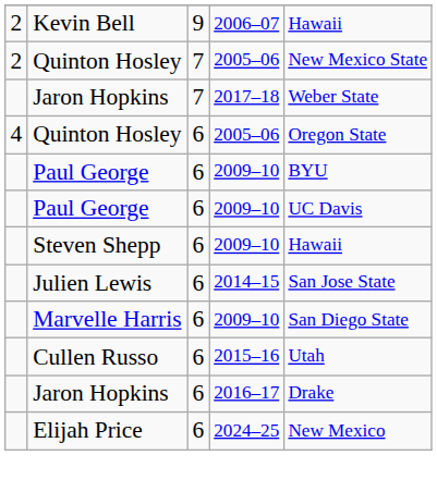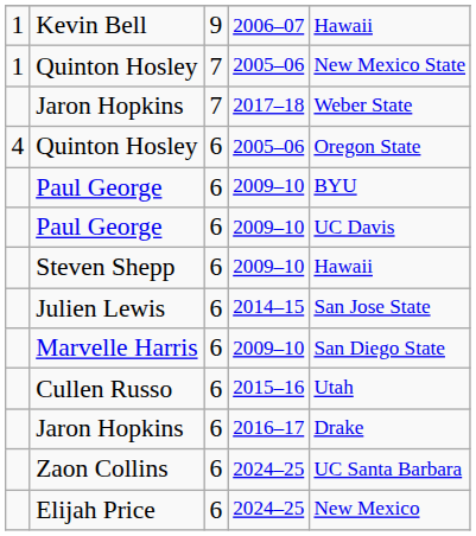 <table class="wikitable">
 <tr>
 </tr>
 <tr>
-<td>2</td>
+<td>1</td>
 <td>Kevin Bell</td>
 <td>9</td>
 <td style="font-size:80%;"><a href='#'>2006–07</a></td>
 <td style="font-size:80%;"><a href='#'>Hawaii</a></td>
 </tr>
 <tr>
-<td>2</td>
+<td>1</td>
 <td>Quinton Hosley</td>
 <td>7</td>
 <td style="font-size:80%;"><a href='#'>2005–06</a></td>
 <td style="font-size:80%;"><a href='#'>New Mexico State</a></td>
 </tr>
 <tr>
 <td></td>
 <td>Jaron Hopkins</td>
 <td>7</td>
 <td style="font-size:80%;"><a href='#'>2017–18</a></td>
 <td style="font-size:80%;"><a href='#'>Weber State</a></td>
 </tr>
 <tr>
 <td>4</td>
 <td>Quinton Hosley</td>
 <td>6</td>
 <td style="font-size:80%;"><a href='#'>2005–06</a></td>
 <td style="font-size:80%;"><a href='#'>Oregon State</a></td>
 </tr>
 <tr>
 <td></td>
 <td><a href='#'>Paul George</a></td>
 <td>6</td>
 <td style="font-size:80%;"><a href='#'>2009–10</a></td>
 <td style="font-size:80%;"><a href='#'>BYU</a></td>
 </tr>
 <tr>
 <td></td>
 <td><a href='#'>Paul George</a></td>
 <td>6</td>
 <td style="font-size:80%;"><a href='#'>2009–10</a></td>
 <td style="font-size:80%;"><a href='#'>UC Davis</a></td>
 </tr>
 <tr>
 <td></td>
 <td>Steven Shepp</td>
 <td>6</td>
 <td style="font-size:80%;"><a href='#'>2009–10</a></td>
 <td style="font-size:80%;"><a href='#'>Hawaii</a></td>
 </tr>
 <tr>
 <td></td>
 <td>Julien Lewis</td>
 <td>6</td>
 <td style="font-size:80%;"><a href='#'>2014–15</a></td>
 <td style="font-size:80%;"><a href='#'>San Jose State</a></td>
 </tr>
 <tr>
 <td></td>
 <td><a href='#'>Marvelle Harris</a></td>
 <td>6</td>
 <td style="font-size:80%;"><a href='#'>2009–10</a></td>
 <td style="font-size:80%;"><a href='#'>San Diego State</a></td>
 </tr>
 <tr>
 <td></td>
 <td>Cullen Russo</td>
 <td>6</td>
 <td style="font-size:80%;"><a href='#'>2015–16</a></td>
 <td style="font-size:80%;"><a href='#'>Utah</a></td>
 </tr>
 <tr>
 <td></td>
 <td>Jaron Hopkins</td>
 <td>6</td>
 <td style="font-size:80%;"><a href='#'>2016–17</a></td>
 <td style="font-size:80%;"><a href='#'>Drake</a></td>
 </tr>
 <tr>
 <td></td>
+<td>Zaon Collins</td>
+<td>6</td>
+<td style="font-size:80%;"><a href='#'>2024–25</a></td>
+<td style="font-size:80%;"><a href='#'>UC Santa Barbara</a></td>
+</tr>
+<tr>
+<td></td>
 <td>Elijah Price</td>
 <td>6</td>
 <td style="font-size:80%;"><a href='#'>2024–25</a></td>
 <td style="font-size:80%;"><a href='#'>New Mexico</a></td>
 </tr>
 </table>
